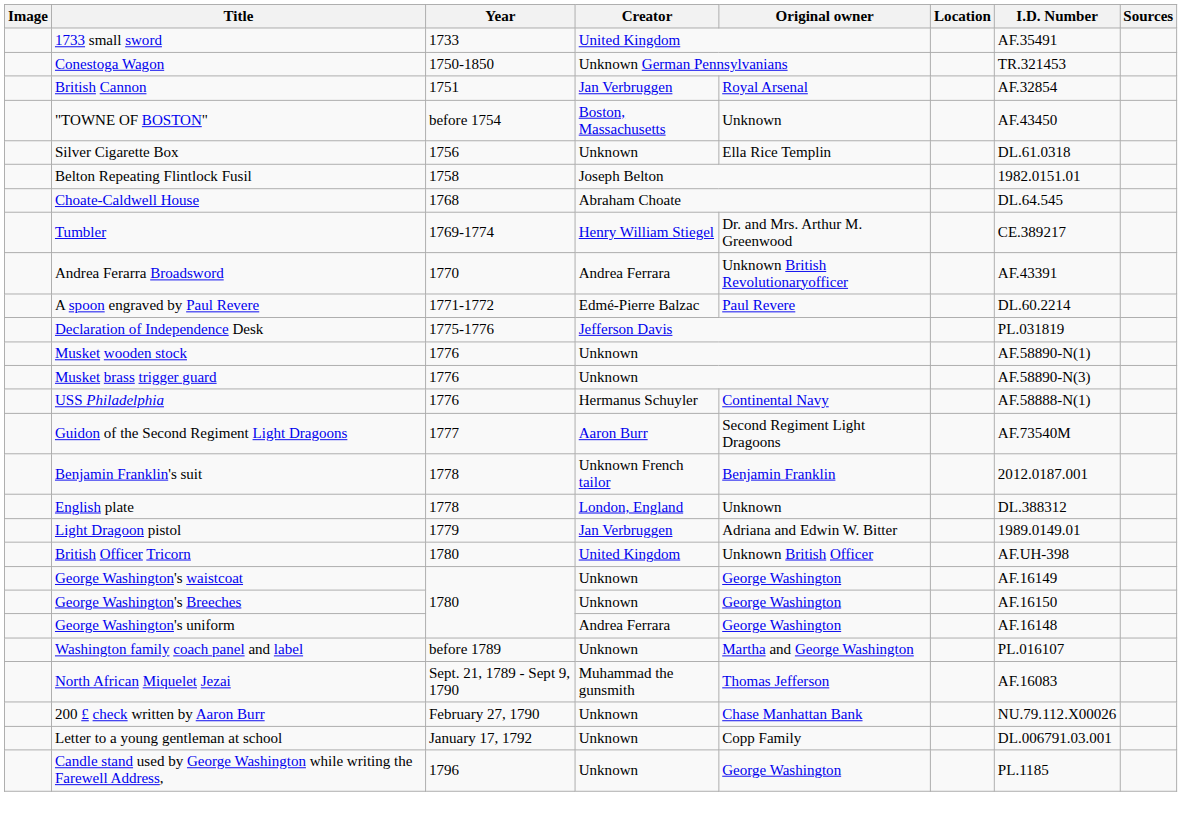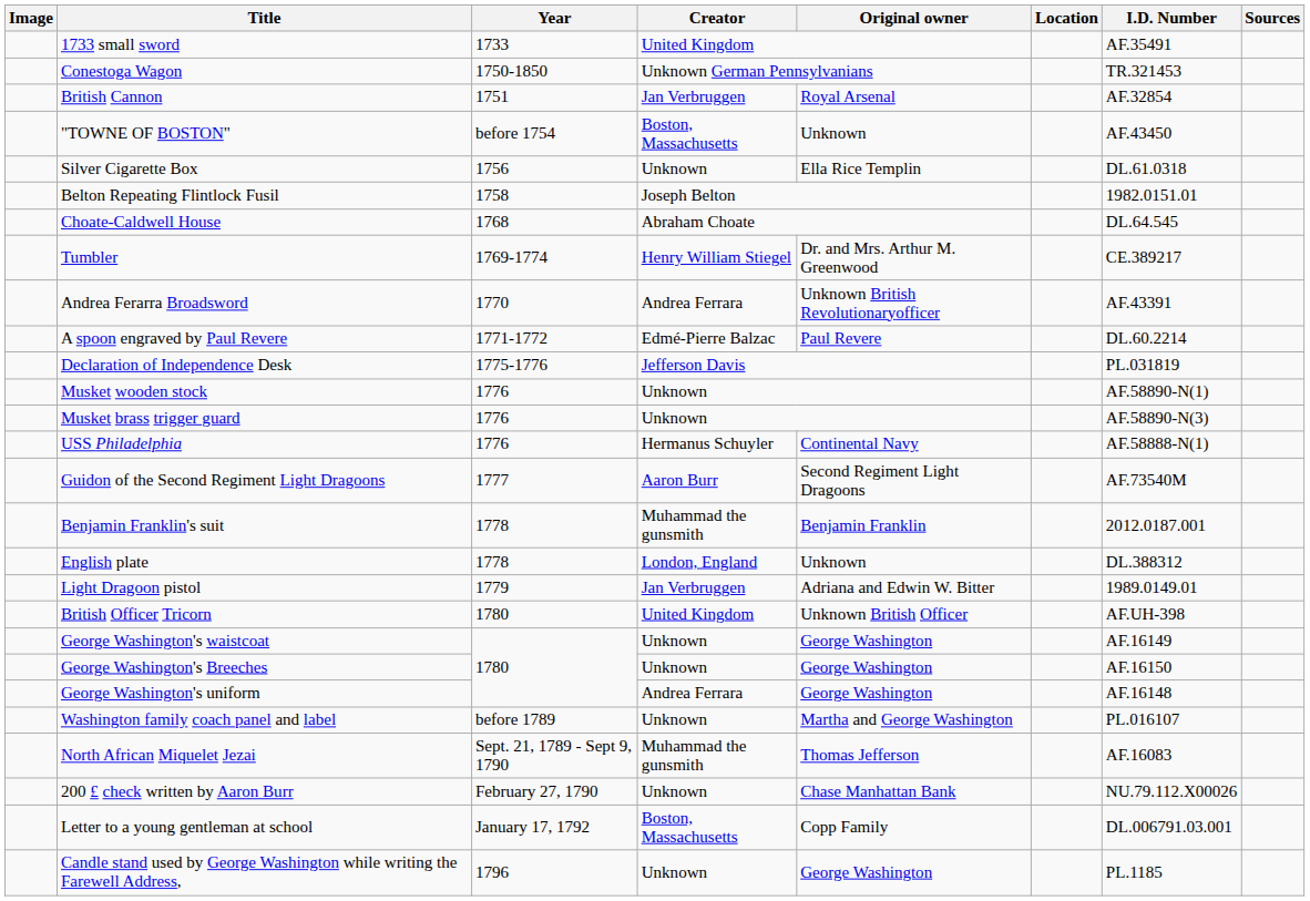 <table class="wikitable sortable">
 <tr>
 <th>Image</th>
 <th>Title</th>
 <th>Year</th>
 <th>Creator</th>
 <th>Original owner</th>
 <th>Location</th>
 <th>I.D. Number</th>
 <th>Sources</th>
 </tr>
 <tr>
 <td></td>
 <td><a href='#'>1733</a> small <a href='#'>sword</a></td>
 <td>1733</td>
 <td colspan="2"><a href='#'>United Kingdom</a></td>
 <td></td>
 <td>AF.35491</td>
 <td></td>
 </tr>
 <tr>
 <td></td>
 <td><a href='#'>Conestoga Wagon</a></td>
 <td>1750-1850</td>
 <td colspan="2">Unknown <a href='#'>German Pennsylvanians</a></td>
 <td></td>
 <td>TR.321453</td>
 <td><br></td>
 </tr>
 <tr>
 <td></td>
 <td><a href='#'>British</a> <a href='#'>Cannon</a></td>
 <td>1751</td>
 <td><a href='#'>Jan Verbruggen</a></td>
 <td><a href='#'>Royal Arsenal</a></td>
 <td></td>
 <td>AF.32854</td>
 <td></td>
 </tr>
 <tr>
 <td></td>
 <td>"TOWNE OF <a href='#'>BOSTON</a>"</td>
 <td>before 1754</td>
 <td><a href='#'>Boston, Massachusetts</a></td>
 <td>Unknown</td>
 <td></td>
 <td>AF.43450</td>
 <td></td>
 </tr>
 <tr>
 <td></td>
 <td>Silver Cigarette Box</td>
 <td>1756</td>
 <td>Unknown</td>
 <td>Ella Rice Templin</td>
 <td></td>
 <td>DL.61.0318</td>
 <td></td>
 </tr>
 <tr>
 <td></td>
 <td>Belton Repeating Flintlock Fusil</td>
 <td>1758</td>
 <td colspan="2">Joseph Belton</td>
 <td></td>
 <td>1982.0151.01</td>
 <td></td>
 </tr>
 <tr>
 <td></td>
 <td><a href='#'>Choate-Caldwell House</a></td>
 <td>1768</td>
 <td colspan="2">Abraham Choate</td>
 <td></td>
 <td>DL.64.545</td>
 <td></td>
 </tr>
 <tr>
 <td></td>
 <td><a href='#'>Tumbler</a></td>
 <td>1769-1774</td>
 <td><a href='#'>Henry William Stiegel</a></td>
 <td>Dr. and Mrs. Arthur M. Greenwood</td>
 <td></td>
 <td>CE.389217</td>
 <td></td>
 </tr>
 <tr>
 <td></td>
 <td>Andrea Ferarra <a href='#'>Broadsword</a></td>
 <td>1770</td>
 <td>Andrea Ferrara</td>
 <td>Unknown <a href='#'>British Revolutionary</a><a href='#'>officer</a></td>
 <td></td>
 <td>AF.43391</td>
 <td></td>
 </tr>
 <tr>
 <td></td>
 <td>A <a href='#'>spoon</a> engraved by <a href='#'>Paul Revere</a></td>
 <td>1771-1772</td>
 <td>Edmé-Pierre Balzac</td>
 <td><a href='#'>Paul Revere</a></td>
 <td></td>
 <td>DL.60.2214</td>
 <td></td>
 </tr>
 <tr>
 <td></td>
 <td><a href='#'>Declaration of Independence</a> Desk</td>
 <td>1775-1776</td>
 <td colspan="2"><a href='#'>Jefferson Davis</a></td>
 <td></td>
 <td>PL.031819</td>
 <td></td>
 </tr>
 <tr>
 <td></td>
 <td><a href='#'>Musket</a> <a href='#'>wooden stock</a></td>
 <td>1776</td>
 <td colspan="2">Unknown</td>
 <td></td>
 <td>AF.58890-N(1)</td>
 <td></td>
 </tr>
 <tr>
 <td></td>
 <td><a href='#'>Musket</a> <a href='#'>brass</a> <a href='#'>trigger guard</a></td>
 <td>1776</td>
 <td colspan="2">Unknown</td>
 <td></td>
 <td>AF.58890-N(3)</td>
 <td></td>
 </tr>
 <tr>
 <td></td>
 <td><a href='#'>USS <em>Philadelphia</em></a></td>
 <td>1776</td>
 <td>Hermanus Schuyler</td>
 <td><a href='#'>Continental Navy</a></td>
 <td></td>
 <td>AF.58888-N(1)</td>
 <td></td>
 </tr>
 <tr>
 <td></td>
 <td><a href='#'>Guidon</a> of the Second Regiment <a href='#'>Light Dragoons</a></td>
 <td>1777</td>
 <td><a href='#'>Aaron Burr</a></td>
 <td>Second Regiment Light Dragoons</td>
 <td></td>
 <td>AF.73540M</td>
 <td></td>
 </tr>
 <tr>
 <td></td>
 <td><a href='#'>Benjamin Franklin</a>'s suit</td>
 <td>1778</td>
-<td>Unknown French <a href='#'>tailor</a></td>
+<td>Muhammad the gunsmith</td>
 <td><a href='#'>Benjamin Franklin</a></td>
 <td></td>
 <td>2012.0187.001</td>
 <td></td>
 </tr>
 <tr>
 <td></td>
 <td><a href='#'>English</a> plate</td>
 <td>1778</td>
 <td><a href='#'>London, England</a></td>
 <td>Unknown</td>
 <td></td>
 <td>DL.388312</td>
 <td></td>
 </tr>
 <tr>
 <td></td>
 <td><a href='#'>Light Dragoon</a> pistol</td>
 <td>1779</td>
 <td><a href='#'>Jan Verbruggen</a></td>
 <td>Adriana and Edwin W. Bitter</td>
 <td></td>
 <td>1989.0149.01</td>
 <td></td>
 </tr>
 <tr>
 <td></td>
 <td><a href='#'>British</a> <a href='#'>Officer</a> <a href='#'>Tricorn</a></td>
 <td>1780</td>
 <td><a href='#'>United Kingdom</a></td>
 <td>Unknown <a href='#'>British</a> <a href='#'>Officer</a></td>
 <td></td>
 <td>AF.UH-398</td>
 <td></td>
 </tr>
 <tr>
 <td></td>
 <td><a href='#'>George Washington</a>'s <a href='#'>waistcoat</a></td>
 <td rowspan="3">1780</td>
 <td>Unknown</td>
 <td><a href='#'>George Washington</a></td>
 <td></td>
 <td>AF.16149</td>
 <td></td>
 </tr>
 <tr>
 <td></td>
 <td><a href='#'>George Washington</a>'s <a href='#'>Breeches</a></td>
 <td>Unknown</td>
 <td><a href='#'>George Washington</a></td>
 <td></td>
 <td>AF.16150</td>
 <td></td>
 </tr>
 <tr>
 <td></td>
 <td><a href='#'>George Washington</a>'s uniform</td>
 <td>Andrea Ferrara</td>
 <td><a href='#'>George Washington</a></td>
 <td></td>
 <td>AF.16148</td>
 <td></td>
 </tr>
 <tr>
 <td></td>
 <td><a href='#'>Washington family</a> <a href='#'>coach panel</a> and <a href='#'>label</a></td>
 <td>before 1789</td>
 <td>Unknown</td>
 <td><a href='#'>Martha</a> and <a href='#'>George Washington</a></td>
 <td></td>
 <td>PL.016107</td>
 <td></td>
 </tr>
 <tr>
 <td></td>
 <td><a href='#'>North African</a> <a href='#'>Miquelet</a> <a href='#'>Jezai</a></td>
 <td>Sept. 21, 1789 - Sept 9, 1790</td>
 <td>Muhammad the gunsmith</td>
 <td><a href='#'>Thomas Jefferson</a></td>
 <td></td>
 <td>AF.16083</td>
 <td></td>
 </tr>
 <tr>
 <td></td>
 <td>200 <a href='#'>£</a> <a href='#'>check</a> written by <a href='#'>Aaron Burr</a></td>
 <td>February 27, 1790</td>
 <td>Unknown</td>
 <td><a href='#'>Chase Manhattan Bank</a></td>
 <td></td>
 <td>NU.79.112.X00026</td>
 <td></td>
 </tr>
 <tr>
 <td></td>
 <td>Letter to a young gentleman at school</td>
 <td>January 17, 1792</td>
-<td>Unknown</td>
+<td><a href='#'>Boston, Massachusetts</a></td>
 <td>Copp Family</td>
 <td></td>
 <td>DL.006791.03.001</td>
 <td></td>
 </tr>
 <tr>
 <td></td>
 <td><a href='#'>Candle stand</a> used by <a href='#'>George Washington</a> while writing the <a href='#'>Farewell Address</a>,</td>
 <td>1796</td>
 <td>Unknown</td>
 <td><a href='#'>George Washington</a></td>
 <td></td>
 <td>PL.1185</td>
 <td></td>
 </tr>
 </table>
